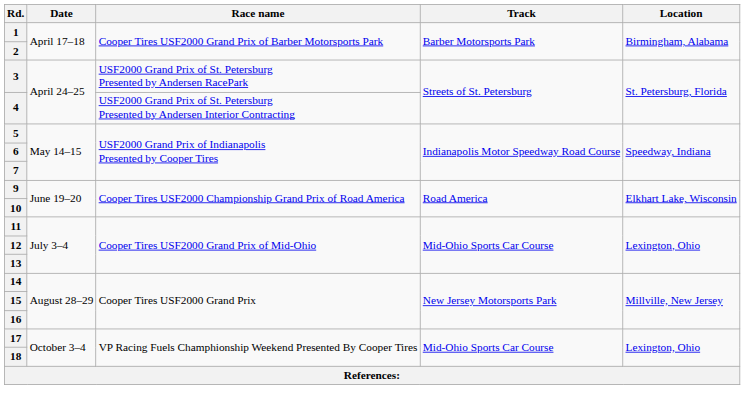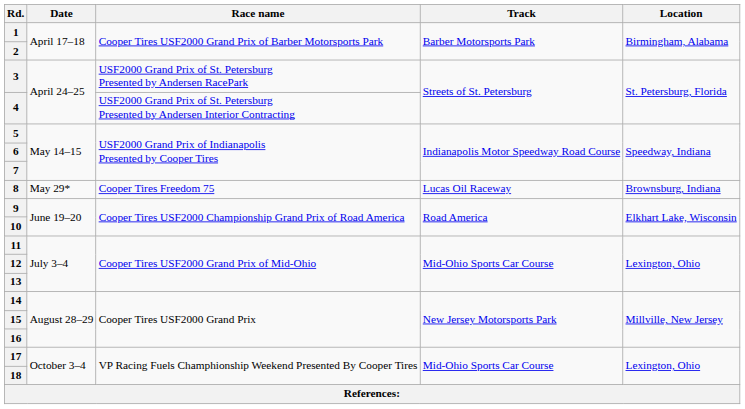 <table class="wikitable" style="font-size: 85%">
 <tr>
 <th>Rd.</th>
 <th>Date</th>
 <th>Race name</th>
 <th>Track</th>
 <th>Location</th>
 </tr>
 <tr>
 <th>1</th>
 <td rowspan="2">April 17–18</td>
 <td rowspan="2"><a href='#'>Cooper Tires USF2000 Grand Prix of Barber Motorsports Park</a></td>
 <td rowspan="2"> <a href='#'>Barber Motorsports Park</a></td>
 <td rowspan="2"><a href='#'>Birmingham, Alabama</a></td>
 </tr>
 <tr>
 <th>2</th>
 </tr>
 <tr>
 <th>3</th>
 <td rowspan="2">April 24–25</td>
 <td rowspan="1"><a href='#'>USF2000 Grand Prix of St. Petersburg<br>Presented by Andersen RacePark</a></td>
 <td rowspan="2"> <a href='#'>Streets of St. Petersburg</a></td>
 <td rowspan="2"><a href='#'>St. Petersburg, Florida</a></td>
 </tr>
 <tr>
 <th>4</th>
 <td rowspan="1"><a href='#'>USF2000 Grand Prix of St. Petersburg<br>Presented by Andersen Interior Contracting</a></td>
 </tr>
 <tr>
 <th>5</th>
 <td rowspan="3">May 14–15</td>
 <td rowspan="3"><a href='#'>USF2000 Grand Prix of Indianapolis<br>Presented by Cooper Tires</a></td>
 <td rowspan="3"> <a href='#'>Indianapolis Motor Speedway Road Course</a></td>
 <td rowspan="3"><a href='#'>Speedway, Indiana</a></td>
 </tr>
 <tr>
 <th>6</th>
 </tr>
 <tr>
 <th>7</th>
+</tr>
+<tr>
+<th>8</th>
+<td>May 29*</td>
+<td><a href='#'>Cooper Tires Freedom 75</a></td>
+<td> <a href='#'>Lucas Oil Raceway</a></td>
+<td><a href='#'>Brownsburg, Indiana</a></td>
 </tr>
 <tr>
 <th>9</th>
 <td rowspan="2">June 19–20</td>
 <td rowspan="2"><a href='#'>Cooper Tires USF2000 Championship Grand Prix of Road America</a></td>
 <td rowspan="2"> <a href='#'>Road America</a></td>
 <td rowspan="2"><a href='#'>Elkhart Lake, Wisconsin</a></td>
 </tr>
 <tr>
 <th>10</th>
 </tr>
 <tr>
 <th>11</th>
 <td rowspan="3">July 3–4</td>
 <td rowspan="3"><a href='#'>Cooper Tires USF2000 Grand Prix of Mid-Ohio</a></td>
 <td rowspan="3"> <a href='#'>Mid-Ohio Sports Car Course</a></td>
 <td rowspan="3"><a href='#'>Lexington, Ohio</a></td>
 </tr>
 <tr>
 <th>12</th>
 </tr>
 <tr>
 <th>13</th>
 </tr>
 <tr>
 <th>14</th>
 <td rowspan="3">August 28–29</td>
 <td rowspan="3">Cooper Tires USF2000 Grand Prix</td>
 <td rowspan="3"> <a href='#'>New Jersey Motorsports Park</a></td>
 <td rowspan="3"><a href='#'>Millville, New Jersey</a></td>
 </tr>
 <tr>
 <th>15</th>
 </tr>
 <tr>
 <th>16</th>
 </tr>
 <tr>
 <th>17</th>
 <td rowspan="2">October 3–4</td>
 <td rowspan="2">VP Racing Fuels Champhionship Weekend Presented By Cooper Tires</td>
 <td rowspan="2"> <a href='#'>Mid-Ohio Sports Car Course</a></td>
 <td rowspan="2"><a href='#'>Lexington, Ohio</a></td>
 </tr>
 <tr>
 <th>18</th>
 </tr>
 <tr>
 <th colspan=5>References:</th>
 </tr>
 </table>
